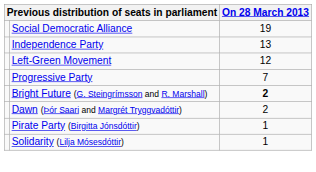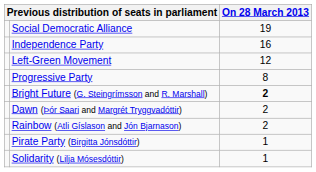 <table class=wikitable style="text-align:center;">
 <tr>
 <th colspan=2>Previous distribution of seats in parliament</th>
 <th><a href='#'>On 28 March 2013</a></th>
 </tr>
 <tr>
 <td></td>
 <td align="Left"><a href='#'>Social Democratic Alliance</a></td>
 <td>19</td>
 </tr>
 <tr>
 <td></td>
 <td align="Left"><a href='#'>Independence Party</a></td>
-<td>13</td>
+<td>16</td>
 </tr>
 <tr>
 <td></td>
 <td align="Left"><a href='#'>Left-Green Movement</a></td>
 <td>12</td>
 </tr>
 <tr>
 <td></td>
 <td align="Left"><a href='#'>Progressive Party</a></td>
-<td>7</td>
+<td>8</td>
 </tr>
 <tr>
 <td></td>
 <td align="Left"><a href='#'>Bright Future</a> <small>(<a href='#'>G. Steingrímsson</a> and <a href='#'>R. Marshall</a>)</small></td>
 <td><strong>2</strong></td>
 </tr>
 <tr>
 <td></td>
 <td align=Left><a href='#'>Dawn</a> <small>(<a href='#'>Þór Saari</a> and <a href='#'>Margrét Tryggvadóttir</a>)</small></td>
 <td>2</td>
 </tr>
 <tr>
 <td></td>
+<td align="Left"><a href='#'>Rainbow</a> <small>(<a href='#'>Atli Gíslason</a> and <a href='#'>Jón Bjarnason</a>)</small></td>
+<td>2</td>
+</tr>
+<tr>
+<td></td>
 <td align="Left"><a href='#'>Pirate Party</a> <small>(<a href='#'>Birgitta Jónsdóttir</a>)</small></td>
 <td>1</td>
 </tr>
 <tr>
 <td></td>
 <td align="Left"><a href='#'>Solidarity</a> <small>(<a href='#'>Lilja Mósesdóttir</a>)</small></td>
 <td>1</td>
 </tr>
 </table>
